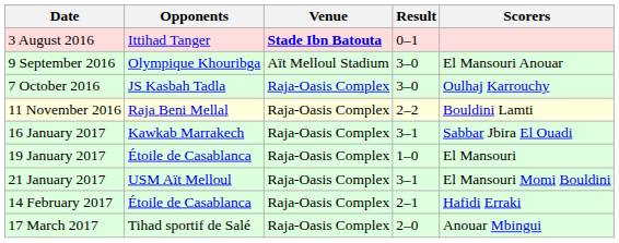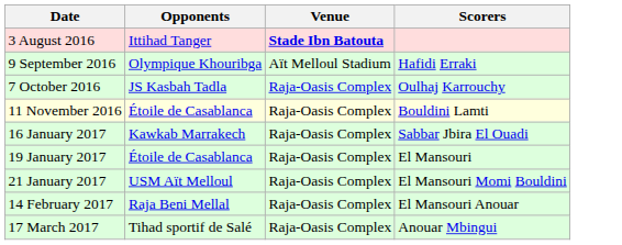 <table class="wikitable">
 <tr>
 <th>Date</th>
 <th>Opponents</th>
 <th>Venue</th>
-<th>Result</th>
 <th>Scorers</th>
 </tr>
 <tr bgcolor="#ffdddd">
 <td>3 August 2016</td>
 <td rowspan="1"><a href='#'>Ittihad Tanger</a></td>
 <td><strong><a href='#'>Stade Ibn Batouta</a></strong></td>
-<td>0–1</td>
 <td></td>
 </tr>
 <tr bgcolor="#ddffdd">
 <td>9 September 2016</td>
 <td><a href='#'>Olympique Khouribga</a></td>
 <td>Aït Melloul Stadium</td>
-<td>3–0</td>
-<td>El Mansouri  Anouar </td>
+<td><a href='#'>Hafidi</a>   <a href='#'>Erraki</a> </td>
 </tr>
 <tr bgcolor="#ddffdd">
 <td>7 October 2016</td>
 <td rowspan="1"><a href='#'>JS Kasbah Tadla</a></td>
 <td><a href='#'>Raja-Oasis Complex</a></td>
-<td>3–0</td>
 <td><a href='#'>Oulhaj</a>  <a href='#'>Karrouchy</a> </td>
 </tr>
 <tr bgcolor="#ffffdd">
 <td>11 November 2016</td>
-<td rowspan="1"><a href='#'>Raja Beni Mellal</a></td>
+<td><a href='#'>Étoile de Casablanca</a></td>
 <td>Raja-Oasis Complex</td>
-<td>2–2</td>
 <td><a href='#'>Bouldini</a>   Lamti </td>
 </tr>
 <tr bgcolor="#ddffdd">
 <td>16 January 2017</td>
 <td><a href='#'>Kawkab Marrakech</a></td>
 <td>Raja-Oasis Complex</td>
-<td>3–1</td>
 <td><a href='#'>Sabbar</a>  Jbira  <a href='#'>El Ouadi</a> </td>
 </tr>
 <tr bgcolor="#ddffdd">
 <td>19 January 2017</td>
 <td><a href='#'>Étoile de Casablanca</a></td>
 <td>Raja-Oasis Complex</td>
-<td>1–0</td>
 <td>El Mansouri </td>
 </tr>
 <tr bgcolor="#ddffdd">
 <td>21 January 2017</td>
 <td rowspan="1"><a href='#'>USM Aït Melloul</a></td>
 <td>Raja-Oasis Complex</td>
-<td>3–1</td>
 <td>El Mansouri  <a href='#'>Momi</a>  <a href='#'>Bouldini</a> </td>
 </tr>
 <tr bgcolor="#ddffdd">
 <td>14 February 2017</td>
-<td><a href='#'>Étoile de Casablanca</a></td>
+<td rowspan="1"><a href='#'>Raja Beni Mellal</a></td>
 <td>Raja-Oasis Complex</td>
-<td>2–1</td>
-<td><a href='#'>Hafidi</a>   <a href='#'>Erraki</a> </td>
+<td>El Mansouri  Anouar </td>
 </tr>
 <tr bgcolor="#ddffdd">
 <td>17 March 2017</td>
 <td rowspan="1">Tihad sportif de Salé</td>
 <td>Raja-Oasis Complex</td>
-<td>2–0</td>
 <td>Anouar  <a href='#'>Mbingui</a> </td>
 </tr>
 </table>
